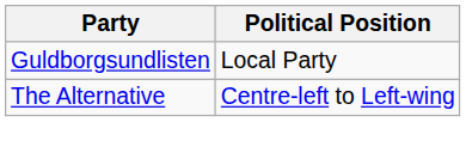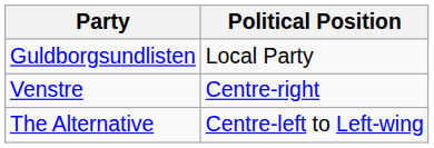 <table class="wikitable mw-collapsible mw-collapsed">
 <tr>
 <th>Party</th>
 <th>Political Position</th>
 </tr>
 <tr>
 <td><a href='#'>Guldborgsundlisten</a></td>
 <td>Local Party</td>
 </tr>
 <tr>
+<td><a href='#'>Venstre</a></td>
+<td><a href='#'>Centre-right</a></td>
+</tr>
+<tr>
 <td><a href='#'>The Alternative</a></td>
 <td><a href='#'>Centre-left</a> to <a href='#'>Left-wing</a></td>
 </tr>
 </table>
